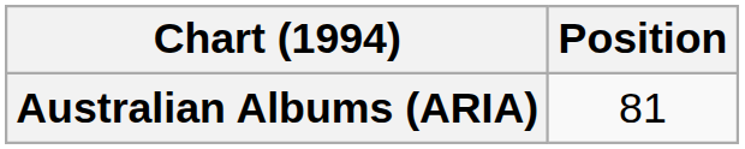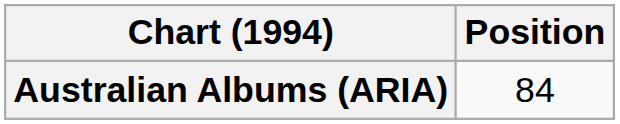 <table class="wikitable plainrowheaders" style="text-align:center">
 <tr>
 <th>Chart (1994)</th>
 <th>Position</th>
 </tr>
 <tr>
 <th scope="row">Australian Albums (ARIA)</th>
-<td style="text-align:center;">81</td>
+<td style="text-align:center;">84</td>
 </tr>
 </table>
